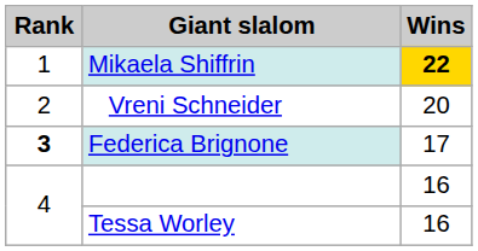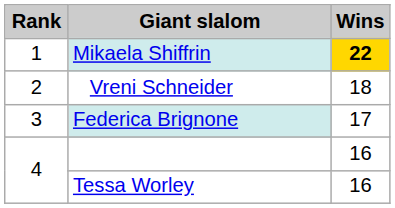 <table class="wikitable plainrowheaders" style="background:#fff; font-size:86%; line-height:16px; border:grey solid 1px; border-collapse:collapse">
 <tr>
 <th style="background-color: #ccc;" width="30">Rank</th>
 <th style="background-color: #ccc;" width="160">Giant slalom</th>
 <th style="background:#ccc; width:15%">Wins</th>
 </tr>
 <tr>
 <td rowspan=1 align=center>1</td>
 <td style="background:#CFECEC"> <a href='#'>Mikaela Shiffrin</a></td>
 <td style="background-color: gold" align=center><strong>22</strong></td>
 </tr>
 <tr>
 <td rowspan=1 align=center>2</td>
 <td>   <a href='#'>Vreni Schneider</a></td>
-<td align=center>20</td>
+<td align=center>18</td>
 </tr>
 <tr>
-<td rowspan=1 align=center><strong>3</strong></td>
+<td rowspan=1 align=center>3</td>
 <td style="background:#CFECEC"> <a href='#'>Federica Brignone</a></td>
 <td align=center>17</td>
 </tr>
 <tr>
 <td rowspan=2 align=center>4</td>
 <td></td>
 <td align=center>16</td>
 </tr>
 <tr>
 <td> <a href='#'>Tessa Worley</a></td>
 <td align=center>16</td>
 </tr>
 </table>
